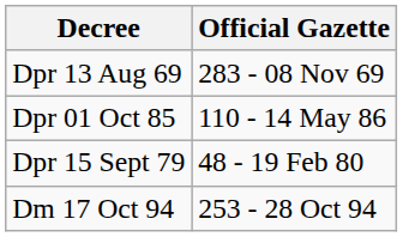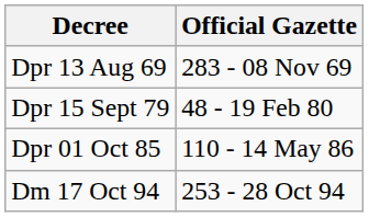 <table class="wikitable">
 <tr>
 <th>Decree</th>
 <th>Official Gazette</th>
 </tr>
 <tr>
 <td>Dpr 13 Aug 69</td>
 <td>283 - 08 Nov 69</td>
 </tr>
 <tr>
+<td>Dpr 15 Sept 79</td>
+<td>48 - 19 Feb 80</td>
+</tr>
+<tr>
 <td>Dpr 01 Oct 85</td>
 <td>110 - 14 May 86</td>
-</tr>
-<tr>
-<td>Dpr 15 Sept 79</td>
-<td>48 - 19 Feb 80</td>
 </tr>
 <tr>
 <td>Dm 17 Oct 94</td>
 <td>253 - 28 Oct 94</td>
 </tr>
 </table>
